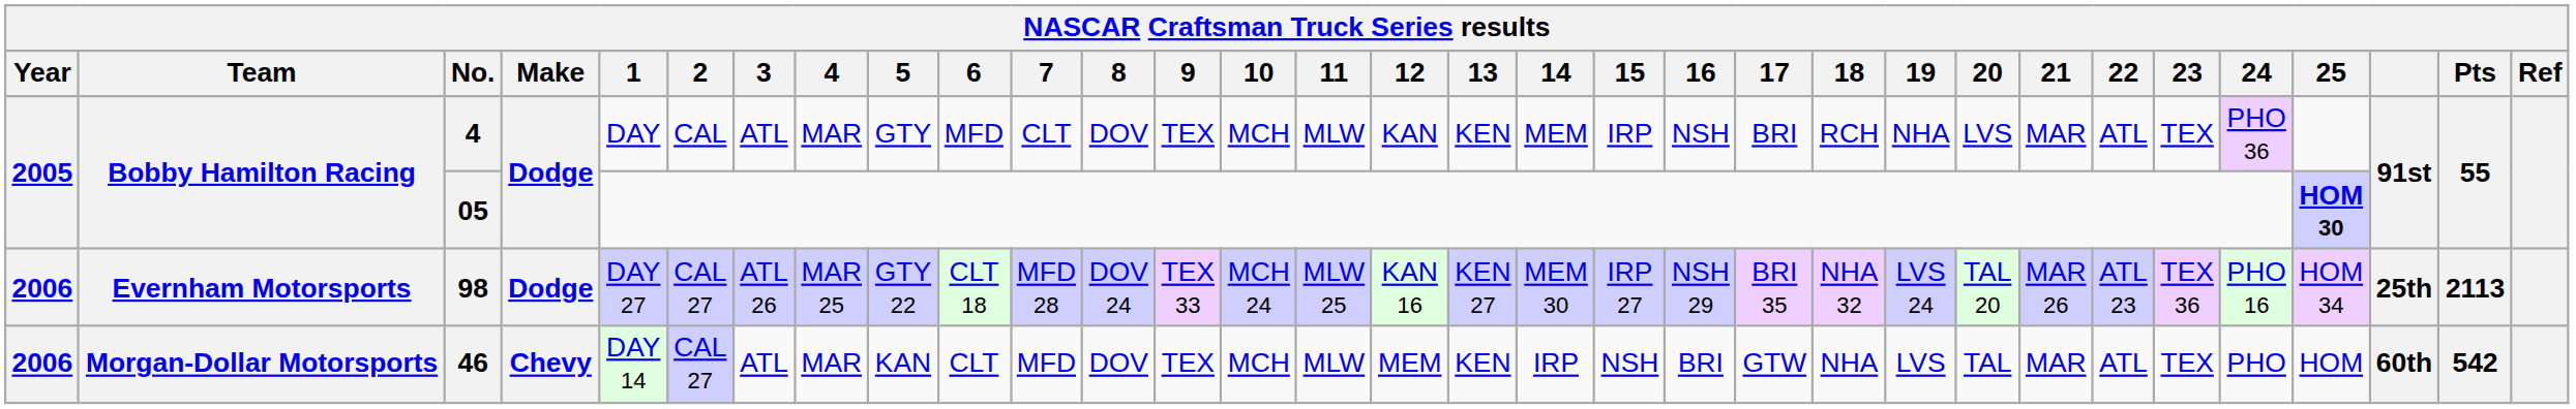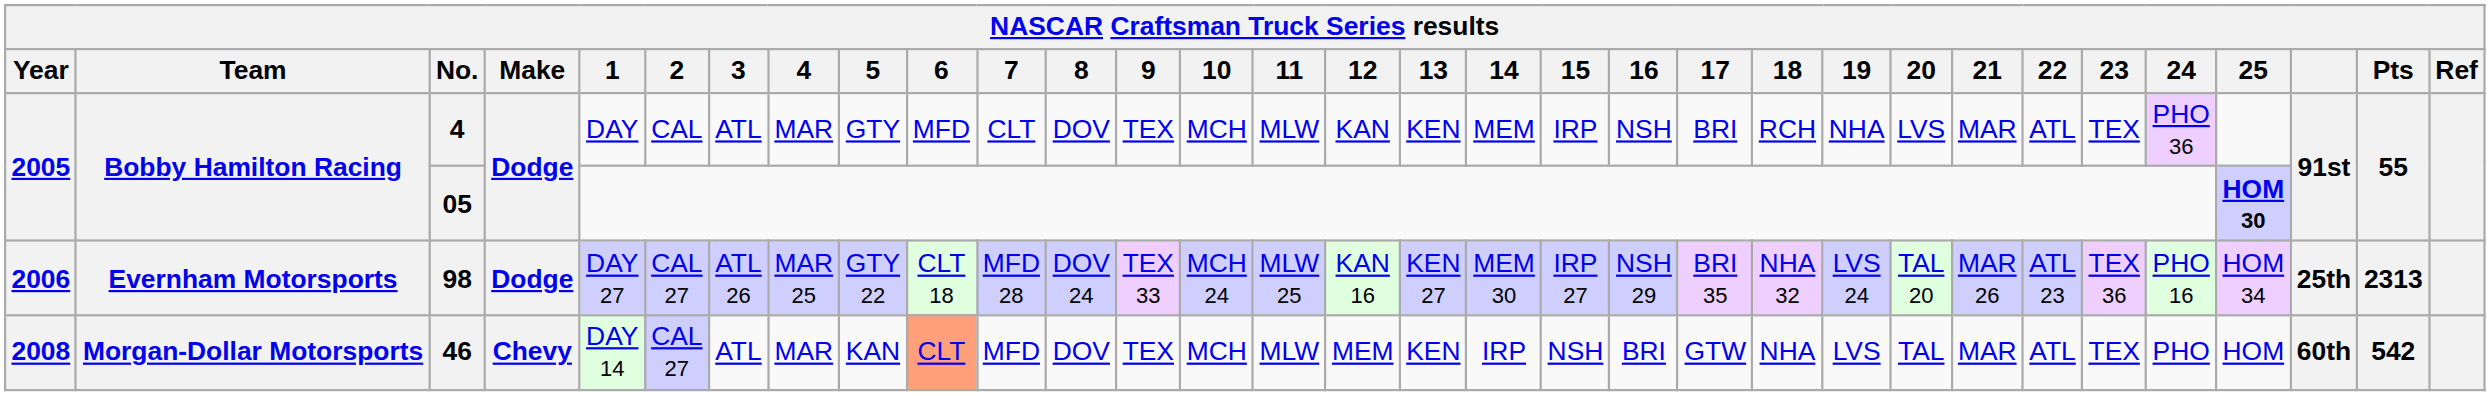 <table class="wikitable" style="text-align:center; font-size:75%">
 <tr>
 <th colspan=45><a href='#'>NASCAR</a> <a href='#'>Craftsman Truck Series</a> results</th>
 </tr>
 <tr>
 <th>Year</th>
 <th>Team</th>
 <th>No.</th>
 <th>Make</th>
 <th>1</th>
 <th>2</th>
 <th>3</th>
 <th>4</th>
 <th>5</th>
 <th>6</th>
 <th>7</th>
 <th>8</th>
 <th>9</th>
 <th>10</th>
 <th>11</th>
 <th>12</th>
 <th>13</th>
 <th>14</th>
 <th>15</th>
 <th>16</th>
 <th>17</th>
 <th>18</th>
 <th>19</th>
 <th>20</th>
 <th>21</th>
 <th>22</th>
 <th>23</th>
 <th>24</th>
 <th>25</th>
 <th></th>
 <th>Pts</th>
 <th>Ref</th>
 </tr>
 <tr>
 <th rowspan=2><a href='#'>2005</a></th>
 <th rowspan=2><a href='#'>Bobby Hamilton Racing</a></th>
 <th>4</th>
 <th rowspan=2><a href='#'>Dodge</a></th>
 <td><a href='#'>DAY</a></td>
 <td><a href='#'>CAL</a></td>
 <td><a href='#'>ATL</a></td>
 <td><a href='#'>MAR</a></td>
 <td><a href='#'>GTY</a></td>
 <td><a href='#'>MFD</a></td>
 <td><a href='#'>CLT</a></td>
 <td><a href='#'>DOV</a></td>
 <td><a href='#'>TEX</a></td>
 <td><a href='#'>MCH</a></td>
 <td><a href='#'>MLW</a></td>
 <td><a href='#'>KAN</a></td>
 <td><a href='#'>KEN</a></td>
 <td><a href='#'>MEM</a></td>
 <td><a href='#'>IRP</a></td>
 <td><a href='#'>NSH</a></td>
 <td><a href='#'>BRI</a></td>
 <td><a href='#'>RCH</a></td>
 <td><a href='#'>NHA</a></td>
 <td><a href='#'>LVS</a></td>
 <td><a href='#'>MAR</a></td>
 <td><a href='#'>ATL</a></td>
 <td><a href='#'>TEX</a></td>
 <td style="background:#EFCFFF;"><a href='#'>PHO</a><br><small>36</small></td>
 <td></td>
 <th rowspan=2>91st</th>
 <th rowspan=2>55</th>
 <th rowspan=2></th>
 </tr>
 <tr>
 <th>05</th>
 <td colspan=24></td>
 <td style="background:#CFCFFF;"><strong><a href='#'>HOM</a><br><small>30</small></strong></td>
 </tr>
 <tr>
 <th><a href='#'>2006</a></th>
 <th><a href='#'>Evernham Motorsports</a></th>
 <th>98</th>
 <th><a href='#'>Dodge</a></th>
 <td style="background:#CFCFFF;"><a href='#'>DAY</a><br><small>27</small></td>
 <td style="background:#CFCFFF;"><a href='#'>CAL</a><br><small>27</small></td>
 <td style="background:#CFCFFF;"><a href='#'>ATL</a><br><small>26</small></td>
 <td style="background:#CFCFFF;"><a href='#'>MAR</a><br><small>25</small></td>
 <td style="background:#CFCFFF;"><a href='#'>GTY</a><br><small>22</small></td>
 <td style="background:#DFFFDF;"><a href='#'>CLT</a><br><small>18</small></td>
 <td style="background:#CFCFFF;"><a href='#'>MFD</a><br><small>28</small></td>
 <td style="background:#CFCFFF;"><a href='#'>DOV</a><br><small>24</small></td>
 <td style="background:#EFCFFF;"><a href='#'>TEX</a><br><small>33</small></td>
 <td style="background:#CFCFFF;"><a href='#'>MCH</a><br><small>24</small></td>
 <td style="background:#CFCFFF;"><a href='#'>MLW</a><br><small>25</small></td>
 <td style="background:#DFFFDF;"><a href='#'>KAN</a><br><small>16</small></td>
 <td style="background:#CFCFFF;"><a href='#'>KEN</a><br><small>27</small></td>
 <td style="background:#CFCFFF;"><a href='#'>MEM</a><br><small>30</small></td>
 <td style="background:#CFCFFF;"><a href='#'>IRP</a><br><small>27</small></td>
 <td style="background:#CFCFFF;"><a href='#'>NSH</a><br><small>29</small></td>
 <td style="background:#EFCFFF;"><a href='#'>BRI</a><br><small>35</small></td>
 <td style="background:#EFCFFF;"><a href='#'>NHA</a><br><small>32</small></td>
 <td style="background:#CFCFFF;"><a href='#'>LVS</a><br><small>24</small></td>
 <td style="background:#DFFFDF;"><a href='#'>TAL</a><br><small>20</small></td>
 <td style="background:#CFCFFF;"><a href='#'>MAR</a><br><small>26</small></td>
 <td style="background:#CFCFFF;"><a href='#'>ATL</a><br><small>23</small></td>
 <td style="background:#EFCFFF;"><a href='#'>TEX</a><br><small>36</small></td>
 <td style="background:#DFFFDF;"><a href='#'>PHO</a><br><small>16</small></td>
 <td style="background:#EFCFFF;"><a href='#'>HOM</a><br><small>34</small></td>
 <th>25th</th>
-<th>2113</th>
+<th>2313</th>
 <th></th>
 </tr>
 <tr>
-<th><a href='#'>2006</a></th>
+<th><a href='#'>2008</a></th>
 <th><a href='#'>Morgan-Dollar Motorsports</a></th>
 <th>46</th>
 <th><a href='#'>Chevy</a></th>
 <td style="background:#DFFFDF;"><a href='#'>DAY</a><br><small>14</small></td>
 <td style="background:#CFCFFF;"><a href='#'>CAL</a><br><small>27</small></td>
 <td><a href='#'>ATL</a></td>
 <td><a href='#'>MAR</a></td>
 <td><a href='#'>KAN</a></td>
-<td><a href='#'>CLT</a></td>
+<td style="background: lightsalmon;"><a href='#'>CLT</a></td>
 <td><a href='#'>MFD</a></td>
 <td><a href='#'>DOV</a></td>
 <td><a href='#'>TEX</a></td>
 <td><a href='#'>MCH</a></td>
 <td><a href='#'>MLW</a></td>
 <td><a href='#'>MEM</a></td>
 <td><a href='#'>KEN</a></td>
 <td><a href='#'>IRP</a></td>
 <td><a href='#'>NSH</a></td>
 <td><a href='#'>BRI</a></td>
 <td><a href='#'>GTW</a></td>
 <td><a href='#'>NHA</a></td>
 <td><a href='#'>LVS</a></td>
 <td><a href='#'>TAL</a></td>
 <td><a href='#'>MAR</a></td>
 <td><a href='#'>ATL</a></td>
 <td><a href='#'>TEX</a></td>
 <td><a href='#'>PHO</a></td>
 <td><a href='#'>HOM</a></td>
 <th>60th</th>
 <th>542</th>
 <th></th>
 </tr>
 </table>
